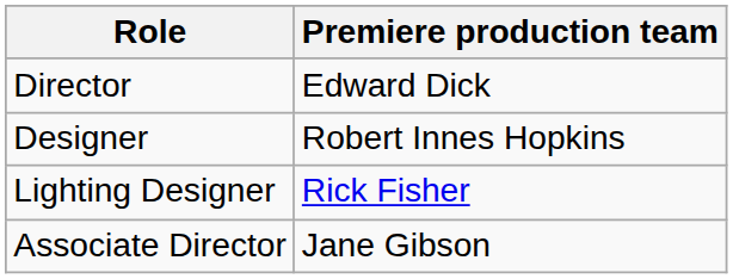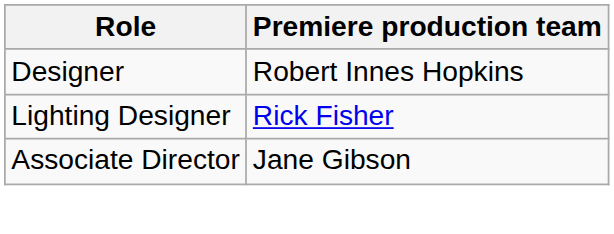 <table class="wikitable">
 <tr>
 <th>Role</th>
 <th>Premiere production team</th>
-</tr>
-<tr>
-<td>Director</td>
-<td>Edward Dick</td>
 </tr>
 <tr>
 <td>Designer</td>
 <td>Robert Innes Hopkins</td>
 </tr>
 <tr>
 <td>Lighting Designer</td>
 <td><a href='#'>Rick Fisher</a></td>
 </tr>
 <tr>
 <td>Associate Director</td>
 <td>Jane Gibson</td>
 </tr>
 </table>
